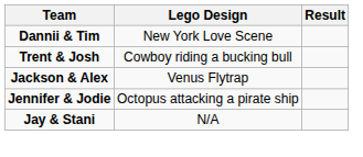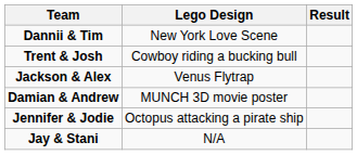 <table class="wikitable" style="text-align:center">
 <tr valign="top">
 <th>Team</th>
 <th>Lego Design</th>
 <th>Result</th>
 </tr>
 <tr>
 <td><strong>Dannii & Tim</strong></td>
 <td>New York Love Scene</td>
 <td></td>
 </tr>
 <tr>
 <td><strong>Trent & Josh</strong></td>
 <td>Cowboy riding a bucking bull</td>
 <td></td>
 </tr>
 <tr>
 <td><strong>Jackson & Alex</strong></td>
 <td>Venus Flytrap</td>
 <td></td>
 </tr>
 <tr>
+<td><strong>Damian & Andrew</strong></td>
+<td>MUNCH 3D movie poster</td>
+<td></td>
+</tr>
+<tr>
 <td><strong>Jennifer & Jodie</strong></td>
 <td>Octopus attacking a pirate ship</td>
 <td></td>
 </tr>
 <tr>
 <td><strong>Jay & Stani</strong></td>
 <td>N/A</td>
 <td></td>
 </tr>
 </table>
